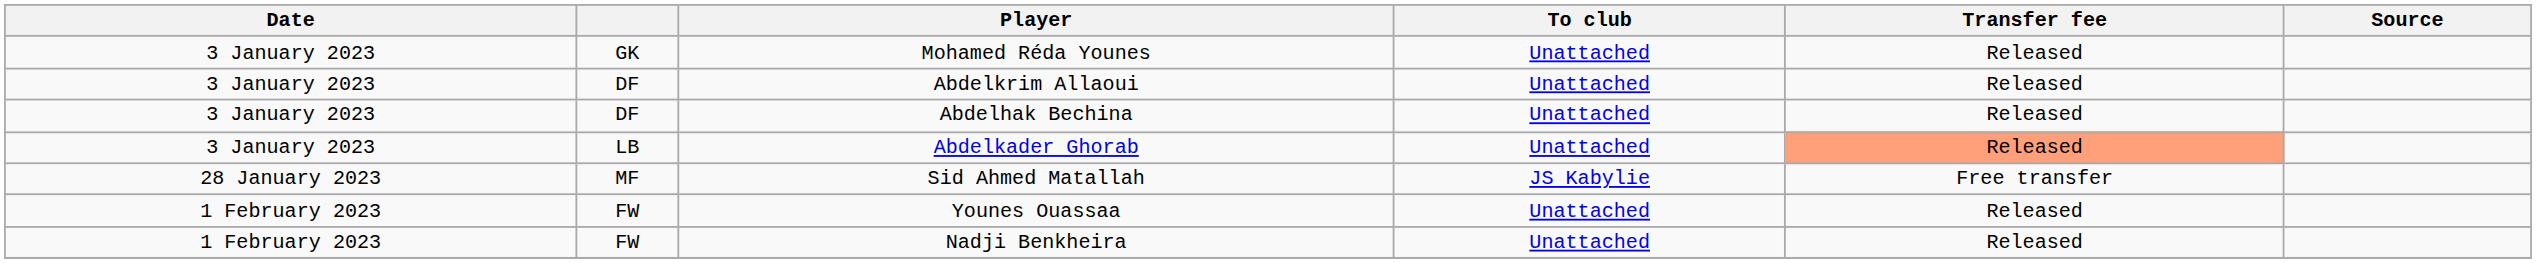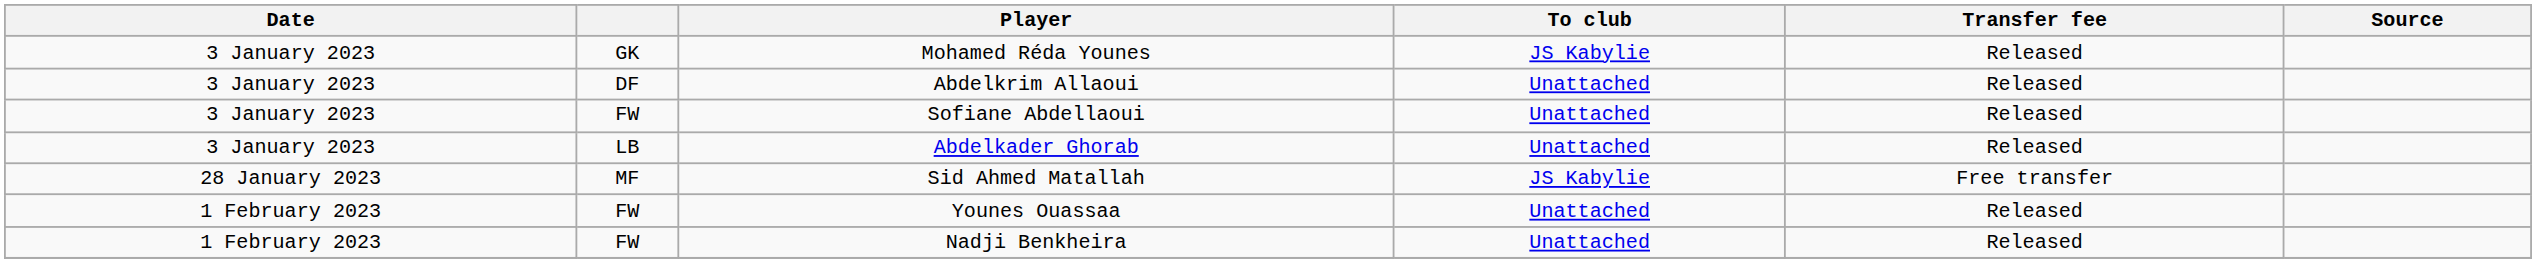 <table class="wikitable sortable" style="width:70%; text-align:center; font-size:85%; text-align:centre;">
 <tr>
 <th>Date</th>
 <th></th>
 <th>Player</th>
 <th>To club</th>
 <th>Transfer fee</th>
 <th>Source</th>
 </tr>
 <tr>
 <td>3 January 2023</td>
 <td>GK</td>
 <td> Mohamed Réda Younes</td>
-<td><a href='#'>Unattached</a></td>
+<td><a href='#'>JS Kabylie</a></td>
 <td>Released</td>
 <td></td>
 </tr>
 <tr>
 <td>3 January 2023</td>
 <td>DF</td>
 <td> Abdelkrim Allaoui</td>
 <td><a href='#'>Unattached</a></td>
 <td>Released</td>
 <td></td>
 </tr>
 <tr>
 <td>3 January 2023</td>
-<td>DF</td>
-<td> Abdelhak Bechina</td>
+<td>FW</td>
+<td> Sofiane Abdellaoui</td>
 <td><a href='#'>Unattached</a></td>
 <td>Released</td>
 <td></td>
 </tr>
 <tr>
 <td>3 January 2023</td>
 <td>LB</td>
 <td> <a href='#'>Abdelkader Ghorab</a></td>
 <td><a href='#'>Unattached</a></td>
-<td style="background: lightsalmon;">Released</td>
+<td>Released</td>
 <td></td>
 </tr>
 <tr>
 <td>28 January 2023</td>
 <td>MF</td>
 <td> Sid Ahmed Matallah</td>
 <td><a href='#'>JS Kabylie</a></td>
 <td>Free transfer</td>
 <td></td>
 </tr>
 <tr>
 <td>1 February 2023</td>
 <td>FW</td>
 <td> Younes Ouassaa</td>
 <td><a href='#'>Unattached</a></td>
 <td>Released</td>
 <td></td>
 </tr>
 <tr>
 <td>1 February 2023</td>
 <td>FW</td>
 <td> Nadji Benkheira</td>
 <td><a href='#'>Unattached</a></td>
 <td>Released</td>
 <td></td>
 </tr>
 <tr>
 </tr>
 </table>
